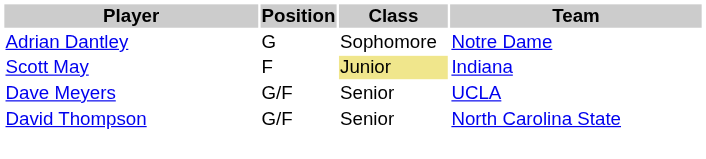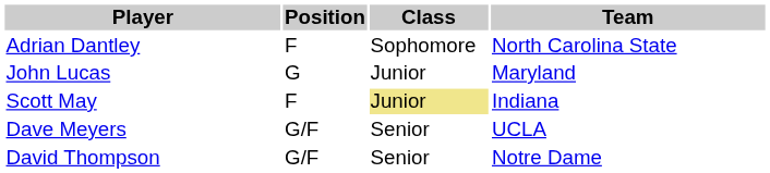 <table style="width:600px" "border:'1' 'solid' 'gray'">
 <tr>
 <th bgcolor="#CCCCCC" style="width:40%">Player</th>
 <th bgcolor="#CCCCCC" style="width:4%">Position</th>
 <th bgcolor="#CCCCCC" style="width:16%">Class</th>
 <th bgcolor="#CCCCCC" style="width:40%">Team</th>
 </tr>
 <tr>
 <td><a href='#'>Adrian Dantley</a></td>
+<td>F</td>
+<td>Sophomore</td>
+<td><a href='#'>North Carolina State</a></td>
+</tr>
+<tr>
+<td><a href='#'>John Lucas</a></td>
 <td>G</td>
-<td>Sophomore</td>
-<td><a href='#'>Notre Dame</a></td>
+<td>Junior</td>
+<td><a href='#'>Maryland</a></td>
 </tr>
 <tr>
 <td><a href='#'>Scott May</a></td>
 <td>F</td>
 <td style="background: khaki;">Junior</td>
 <td><a href='#'>Indiana</a></td>
 </tr>
 <tr>
 <td><a href='#'>Dave Meyers</a></td>
 <td>G/F</td>
 <td>Senior</td>
 <td><a href='#'>UCLA</a></td>
 </tr>
 <tr>
 <td><a href='#'>David Thompson</a></td>
 <td>G/F</td>
 <td>Senior</td>
-<td><a href='#'>North Carolina State</a></td>
+<td><a href='#'>Notre Dame</a></td>
 </tr>
 </table>
